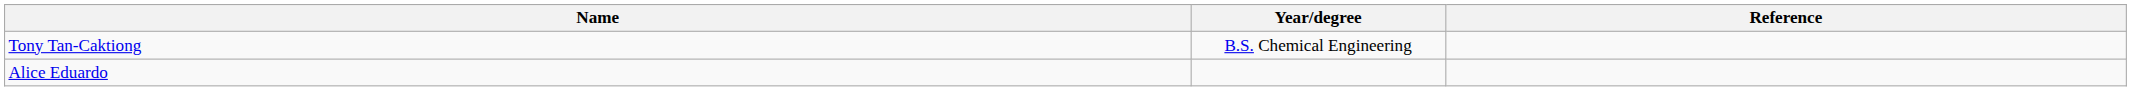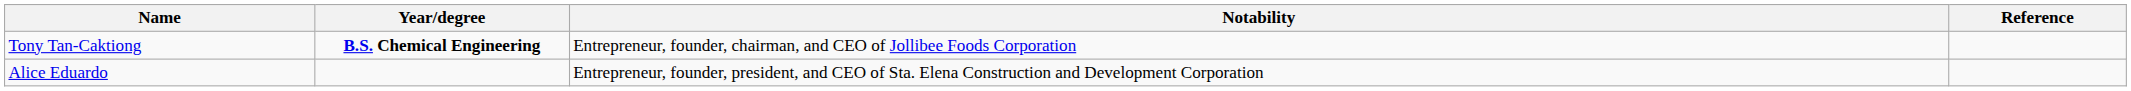 <table class="wikitable sortable" style="width:100%;">
 <tr>
 <th style="width:*;">Name</th>
 <th style="width:12%;">Year/degree</th>
+<th style="width:65%;" class="unsortable">Notability</th>
 <th style="width:*;" class="unsortable">Reference</th>
 </tr>
 <tr>
 <td><a href='#'>Tony Tan-Caktiong</a></td>
-<td align=center><a href='#'>B.S.</a> Chemical Engineering</td>
+<td align=center><strong><a href='#'>B.S.</a> Chemical Engineering</strong></td>
+<td>Entrepreneur, founder, chairman, and CEO of <a href='#'>Jollibee Foods Corporation</a></td>
 <td align=center></td>
 </tr>
 <tr>
 <td><a href='#'>Alice Eduardo</a></td>
 <td></td>
+<td>Entrepreneur, founder, president, and CEO of Sta. Elena Construction and Development Corporation</td>
 <td></td>
 </tr>
 </table>
